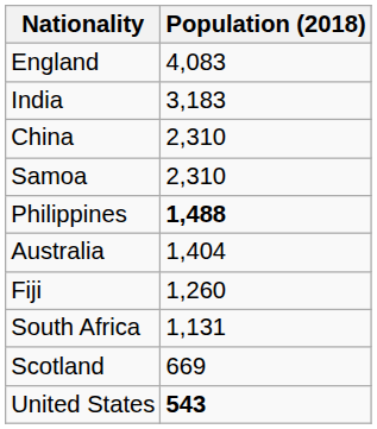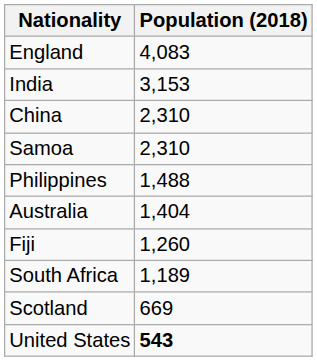 <table class="wikitable floatright">
 <tr>
 <th>Nationality</th>
 <th>Population (2018)</th>
 </tr>
 <tr>
 <td>England</td>
 <td>4,083</td>
 </tr>
 <tr>
 <td>India</td>
-<td>3,183</td>
+<td>3,153</td>
 </tr>
 <tr>
 <td>China</td>
 <td>2,310</td>
 </tr>
 <tr>
 <td>Samoa</td>
 <td>2,310</td>
 </tr>
 <tr>
 <td>Philippines</td>
-<td><strong>1,488</strong></td>
+<td>1,488</td>
 </tr>
 <tr>
 <td>Australia</td>
 <td>1,404</td>
 </tr>
 <tr>
 <td>Fiji</td>
 <td>1,260</td>
 </tr>
 <tr>
 <td>South Africa</td>
-<td>1,131</td>
+<td>1,189</td>
 </tr>
 <tr>
 <td>Scotland</td>
 <td>669</td>
 </tr>
 <tr>
 <td>United States</td>
 <td><strong>543</strong></td>
 </tr>
 </table>
